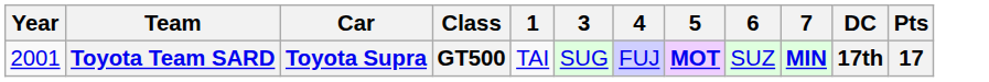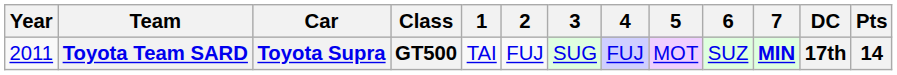 <table class="wikitable" style="text-align:center; font-size:90%">
 <tr>
 <th>Year</th>
 <th>Team</th>
 <th>Car</th>
 <th>Class</th>
 <th>1</th>
+<th>2</th>
 <th>3</th>
 <th>4</th>
 <th>5</th>
 <th>6</th>
 <th>7</th>
 <th>DC</th>
 <th>Pts</th>
 </tr>
 <tr>
-<td><a href='#'>2001</a></td>
+<td><a href='#'>2011</a></td>
 <th><a href='#'>Toyota Team SARD</a></th>
 <th><a href='#'>Toyota Supra</a></th>
 <th>GT500</th>
 <td><a href='#'>TAI</a></td>
+<td><a href='#'>FUJ</a></td>
 <td style="background:#DFFFDF;"><a href='#'>SUG</a><br></td>
 <td style="background:#CFCFFF;"><a href='#'>FUJ</a><br></td>
-<td style="background:#EFCFFF;"><strong><a href='#'>MOT</a><br></strong></td>
+<td style="background:#EFCFFF;"><a href='#'>MOT</a><br></td>
 <td style="background:#DFFFDF;"><a href='#'>SUZ</a><br></td>
 <td style="background:#DFFFDF;"><strong><a href='#'>MIN</a><br></strong></td>
 <th>17th</th>
-<th>17</th>
+<th>14</th>
 </tr>
 </table>
